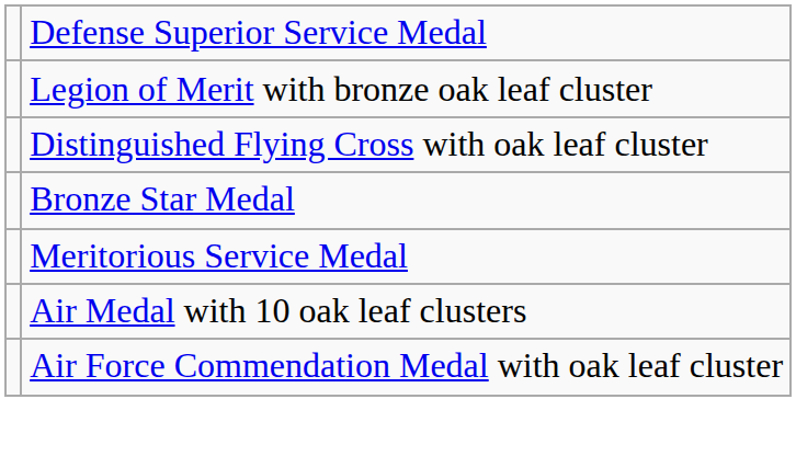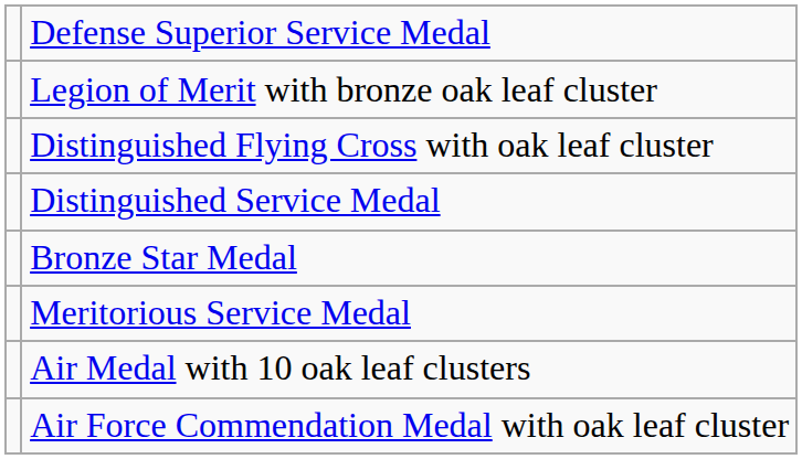 <table class="wikitable">
 <tr>
 <td></td>
 <td><a href='#'>Defense Superior Service Medal</a></td>
 </tr>
 <tr>
 <td></td>
 <td><a href='#'>Legion of Merit</a> with bronze oak leaf cluster</td>
 </tr>
 <tr>
 <td></td>
 <td><a href='#'>Distinguished Flying Cross</a> with oak leaf cluster</td>
+</tr>
+<tr>
+<td></td>
+<td><a href='#'>Distinguished Service Medal</a></td>
 </tr>
 <tr>
 <td></td>
 <td><a href='#'>Bronze Star Medal</a></td>
 </tr>
 <tr>
 <td></td>
 <td><a href='#'>Meritorious Service Medal</a></td>
 </tr>
 <tr>
 <td></td>
 <td><a href='#'>Air Medal</a> with 10 oak leaf clusters</td>
 </tr>
 <tr>
 <td></td>
 <td><a href='#'>Air Force Commendation Medal</a> with oak leaf cluster</td>
 </tr>
 </table>
